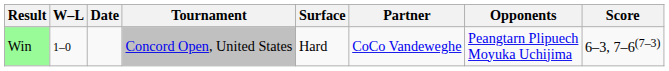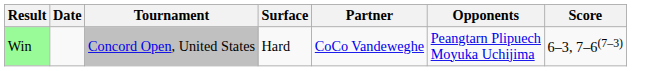 <table class="sortable wikitable">
 <tr>
 <th>Result</th>
-<th class="unsortable">W–L</th>
 <th>Date</th>
 <th>Tournament</th>
 <th>Surface</th>
 <th>Partner</th>
 <th>Opponents</th>
 <th class="unsortable">Score</th>
 </tr>
 <tr>
 <td style="background:#98fb98;">Win</td>
-<td><small>1–0</small></td>
 <td><a href='#'></a></td>
 <td bgcolor=silver><a href='#'>Concord Open</a>, United States</td>
 <td>Hard</td>
 <td> <a href='#'>CoCo Vandeweghe</a></td>
 <td> <a href='#'>Peangtarn Plipuech</a> <br>  <a href='#'>Moyuka Uchijima</a></td>
 <td>6–3, 7–6<sup>(7–3)</sup></td>
 </tr>
 </table>
